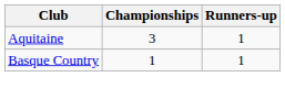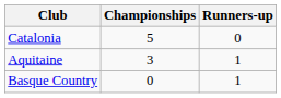 <table class="wikitable" style="text-align: center">
 <tr>
 <th style = "background: ">Club</th>
 <th style = "background: ">Championships</th>
 <th style = "background: ">Runners-up</th>
+</tr>
+<tr Align = "left">
+<td> <a href='#'>Catalonia</a></td>
+<td align = "center">5</td>
+<td align = "center">0</td>
 </tr>
 <tr Align = "left">
 <td> <a href='#'>Aquitaine</a></td>
 <td align = "center">3</td>
 <td align = "center">1</td>
 </tr>
 <tr Align = "left">
 <td> <a href='#'>Basque Country</a></td>
-<td align = "center">1</td>
+<td align = "center">0</td>
 <td align = "center">1</td>
 </tr>
 </table>
